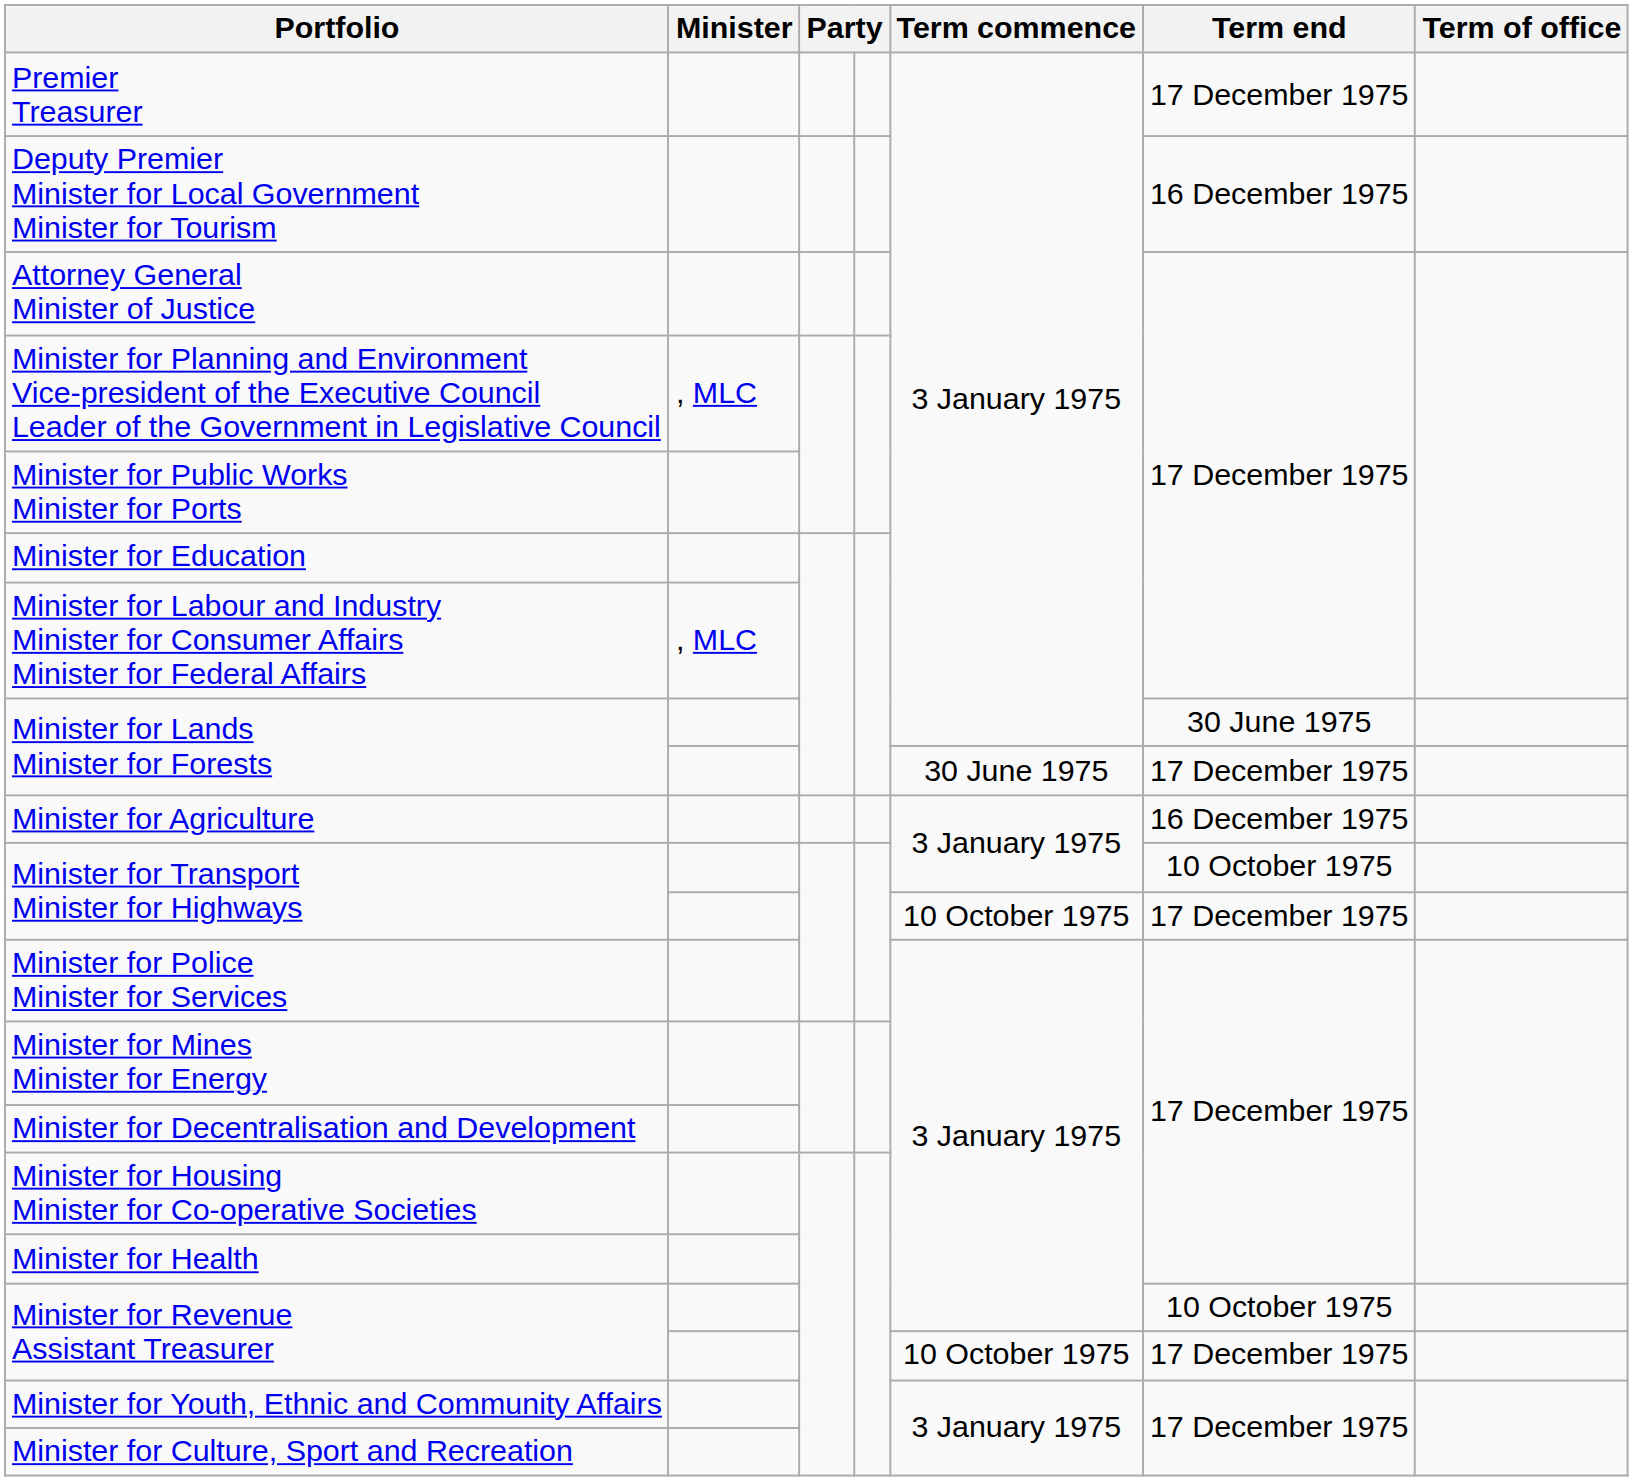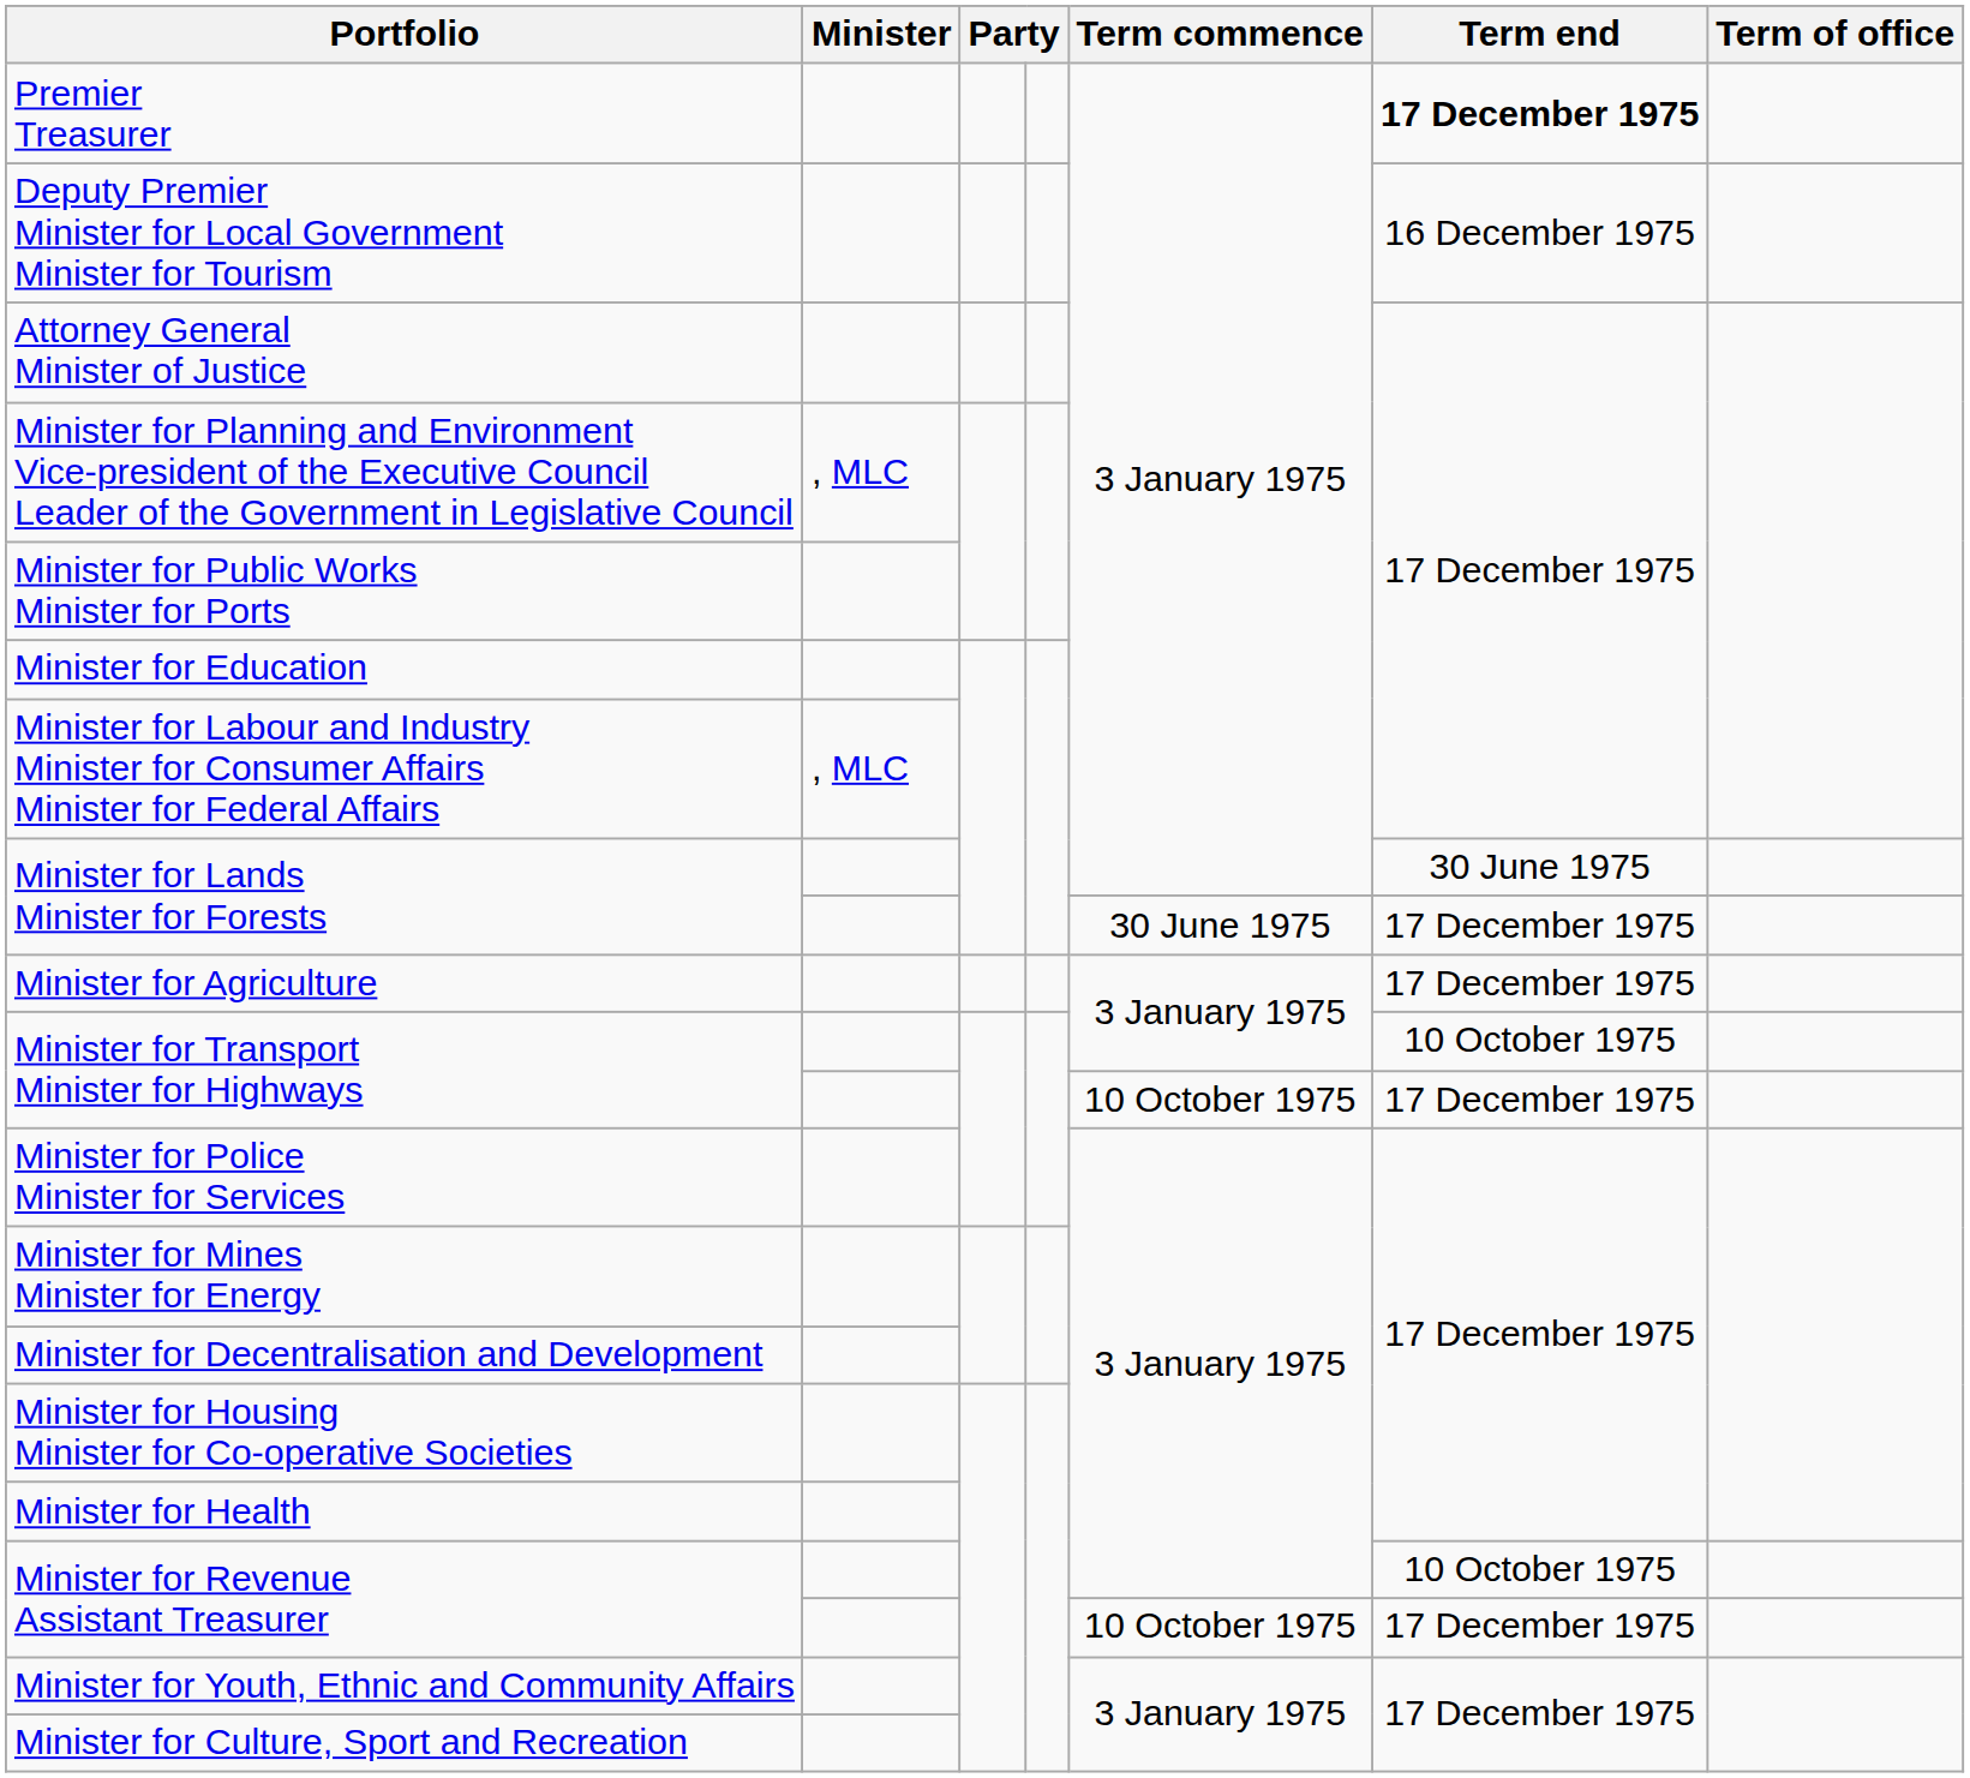 <table class="wikitable sortable">
 <tr>
 <th>Portfolio</th>
 <th>Minister</th>
 <th colspan="2">Party</th>
 <th>Term commence</th>
 <th>Term end</th>
 <th>Term of office</th>
 </tr>
 <tr>
 <td><a href='#'>Premier</a><br><a href='#'>Treasurer</a></td>
 <td></td>
 <td> </td>
 <td></td>
 <td rowspan=8 align=center>3 January 1975</td>
-<td align=center>17 December 1975</td>
+<td align=center><strong>17 December 1975</strong></td>
 <td align=right></td>
 </tr>
 <tr>
 <td><a href='#'>Deputy Premier</a><br><a href='#'>Minister for Local Government</a><br><a href='#'>Minister for Tourism</a></td>
 <td></td>
 <td> </td>
 <td></td>
 <td align=center>16 December 1975</td>
 <td align=right></td>
 </tr>
 <tr>
 <td><a href='#'>Attorney General</a><br><a href='#'>Minister of Justice</a></td>
 <td></td>
 <td> </td>
 <td></td>
 <td rowspan=5 align=center>17 December 1975</td>
 <td rowspan=5 align=right></td>
 </tr>
 <tr>
 <td><a href='#'>Minister for Planning and Environment</a><br><a href='#'>Vice-president of the Executive Council</a><br><a href='#'>Leader of the Government in Legislative Council</a></td>
 <td>, <a href='#'>MLC</a></td>
 <td rowspan=2 > </td>
 <td rowspan=2></td>
 </tr>
 <tr>
 <td><a href='#'>Minister for Public Works</a><br><a href='#'>Minister for Ports</a></td>
 <td></td>
 </tr>
 <tr>
 <td><a href='#'>Minister for Education</a></td>
 <td></td>
 <td rowspan=4 > </td>
 <td rowspan=4></td>
 </tr>
 <tr>
 <td><a href='#'>Minister for Labour and Industry</a><br><a href='#'>Minister for Consumer Affairs</a><br><a href='#'>Minister for Federal Affairs</a></td>
 <td>, <a href='#'>MLC</a></td>
 </tr>
 <tr>
 <td rowspan=2><a href='#'>Minister for Lands</a><br><a href='#'>Minister for Forests</a></td>
 <td></td>
 <td align=center>30 June 1975</td>
 <td align=right></td>
 </tr>
 <tr>
 <td></td>
 <td align=center>30 June 1975</td>
 <td align=center>17 December 1975</td>
 <td align=right></td>
 </tr>
 <tr>
 <td><a href='#'>Minister for Agriculture</a></td>
 <td></td>
 <td> </td>
 <td></td>
 <td rowspan=2 align=center>3 January 1975</td>
-<td align=center>16 December 1975</td>
+<td align=center>17 December 1975</td>
 <td align=right></td>
 </tr>
 <tr>
 <td rowspan=2><a href='#'>Minister for Transport</a><br><a href='#'>Minister for Highways</a></td>
 <td></td>
 <td rowspan=3 > </td>
 <td rowspan=3></td>
 <td align=center>10 October 1975</td>
 <td align=right></td>
 </tr>
 <tr>
 <td></td>
 <td align=center>10 October 1975</td>
 <td align=center>17 December 1975</td>
 <td align=right></td>
 </tr>
 <tr>
 <td><a href='#'>Minister for Police</a><br><a href='#'>Minister for Services</a></td>
 <td></td>
 <td rowspan=6 align=center>3 January 1975</td>
 <td rowspan=5 align=center>17 December 1975</td>
 <td rowspan=5 align=right></td>
 </tr>
 <tr>
 <td><a href='#'>Minister for Mines</a><br><a href='#'>Minister for Energy</a></td>
 <td></td>
 <td rowspan=2 > </td>
 <td rowspan=2></td>
 </tr>
 <tr>
 <td><a href='#'>Minister for Decentralisation and Development</a></td>
 <td></td>
 </tr>
 <tr>
 <td><a href='#'>Minister for Housing</a><br><a href='#'>Minister for Co-operative Societies</a></td>
 <td></td>
 <td rowspan=6 > </td>
 <td rowspan=6></td>
 </tr>
 <tr>
 <td><a href='#'>Minister for Health</a></td>
 <td></td>
 </tr>
 <tr>
 <td rowspan="2"><a href='#'>Minister for Revenue</a><br><a href='#'>Assistant Treasurer</a></td>
 <td></td>
 <td align=center>10 October 1975</td>
 <td align=right></td>
 </tr>
 <tr>
 <td></td>
 <td align=center>10 October 1975</td>
 <td align=center>17 December 1975</td>
 <td align=right></td>
 </tr>
 <tr>
 <td><a href='#'>Minister for Youth, Ethnic and Community Affairs</a></td>
 <td></td>
 <td rowspan=2 align=center>3 January 1975</td>
 <td rowspan=2 align=center>17 December 1975</td>
 <td rowspan=2 align=right></td>
 </tr>
 <tr>
 <td><a href='#'>Minister for Culture, Sport and Recreation</a></td>
 <td></td>
 </tr>
 </table>
